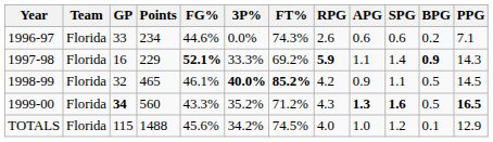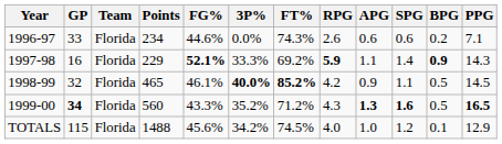 <table class="wikitable">
 <tr>
 <th>Year</th>
+<th>GP</th>
 <th>Team</th>
-<th>GP</th>
 <th>Points</th>
 <th>FG%</th>
 <th>3P%</th>
 <th>FT%</th>
 <th>RPG</th>
 <th>APG</th>
 <th>SPG</th>
 <th>BPG</th>
 <th>PPG</th>
 </tr>
 <tr>
 <td>1996-97</td>
+<td>33</td>
 <td>Florida</td>
-<td>33</td>
 <td>234</td>
 <td>44.6%</td>
 <td>0.0%</td>
 <td>74.3%</td>
 <td>2.6</td>
 <td>0.6</td>
 <td>0.6</td>
 <td>0.2</td>
 <td>7.1</td>
 </tr>
 <tr>
 <td>1997-98</td>
+<td>16</td>
 <td>Florida</td>
-<td>16</td>
 <td>229</td>
 <td><strong>52.1%</strong></td>
 <td>33.3%</td>
 <td>69.2%</td>
 <td><strong>5.9</strong></td>
 <td>1.1</td>
 <td>1.4</td>
 <td><strong>0.9</strong></td>
 <td>14.3</td>
 </tr>
 <tr>
 <td>1998-99</td>
+<td>32</td>
 <td>Florida</td>
-<td>32</td>
 <td>465</td>
 <td>46.1%</td>
 <td><strong>40.0%</strong></td>
 <td><strong>85.2%</strong></td>
 <td>4.2</td>
 <td>0.9</td>
 <td>1.1</td>
 <td>0.5</td>
 <td>14.5</td>
 </tr>
 <tr>
 <td>1999-00</td>
+<td><strong>34</strong></td>
 <td>Florida</td>
-<td><strong>34</strong></td>
 <td>560</td>
 <td>43.3%</td>
 <td>35.2%</td>
 <td>71.2%</td>
 <td>4.3</td>
 <td><strong>1.3</strong></td>
 <td><strong>1.6</strong></td>
 <td>0.5</td>
 <td><strong>16.5</strong></td>
 </tr>
 <tr>
 <td>TOTALS</td>
+<td>115</td>
 <td>Florida</td>
-<td>115</td>
 <td>1488</td>
 <td>45.6%</td>
 <td>34.2%</td>
 <td>74.5%</td>
 <td>4.0</td>
 <td>1.0</td>
 <td>1.2</td>
 <td>0.1</td>
 <td>12.9</td>
 </tr>
 </table>
